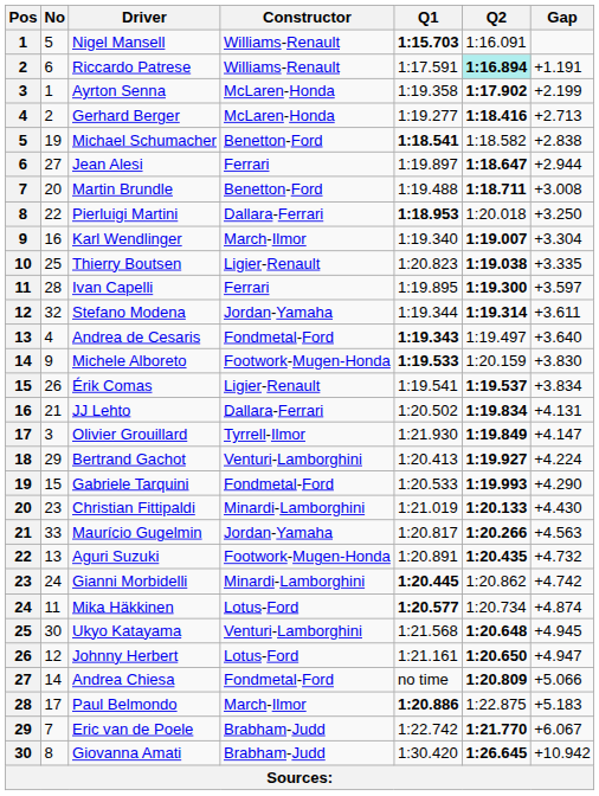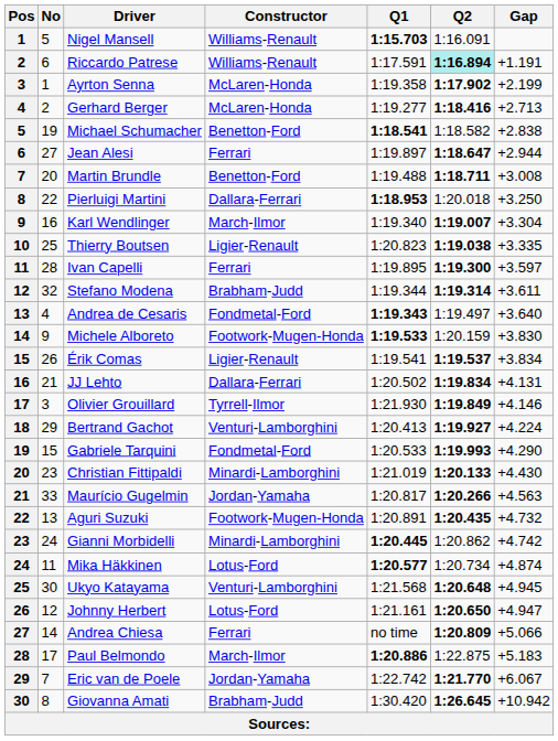 <table class="wikitable sortable" style="font-size: 95%;">
 <tr>
 <th>Pos</th>
 <th>No</th>
 <th>Driver</th>
 <th>Constructor</th>
 <th>Q1</th>
 <th>Q2</th>
 <th>Gap</th>
 </tr>
 <tr>
 <th>1</th>
 <td>5</td>
 <td data-sort-value="man"> <a href='#'>Nigel Mansell</a></td>
 <td><a href='#'>Williams</a>-<a href='#'>Renault</a></td>
 <td><strong>1:15.703</strong></td>
 <td>1:16.091</td>
 <td></td>
 </tr>
 <tr>
 <th>2</th>
 <td>6</td>
 <td data-sort-value="pat"> <a href='#'>Riccardo Patrese</a></td>
 <td><a href='#'>Williams</a>-<a href='#'>Renault</a></td>
 <td>1:17.591</td>
 <td style="background: paleturquoise;"><strong>1:16.894</strong></td>
 <td>+1.191</td>
 </tr>
 <tr>
 <th>3</th>
 <td>1</td>
 <td data-sort-value="sen"> <a href='#'>Ayrton Senna</a></td>
 <td><a href='#'>McLaren</a>-<a href='#'>Honda</a></td>
 <td>1:19.358</td>
 <td><strong>1:17.902</strong></td>
 <td>+2.199</td>
 </tr>
 <tr>
 <th>4</th>
 <td>2</td>
 <td data-sort-value="ber"> <a href='#'>Gerhard Berger</a></td>
 <td><a href='#'>McLaren</a>-<a href='#'>Honda</a></td>
 <td>1:19.277</td>
 <td><strong>1:18.416</strong></td>
 <td>+2.713</td>
 </tr>
 <tr>
 <th>5</th>
 <td>19</td>
 <td data-sort-value="sch"> <a href='#'>Michael Schumacher</a></td>
 <td><a href='#'>Benetton</a>-<a href='#'>Ford</a></td>
 <td><strong>1:18.541</strong></td>
 <td>1:18.582</td>
 <td>+2.838</td>
 </tr>
 <tr>
 <th>6</th>
 <td>27</td>
 <td data-sort-value="ale"> <a href='#'>Jean Alesi</a></td>
 <td><a href='#'>Ferrari</a></td>
 <td>1:19.897</td>
 <td><strong>1:18.647</strong></td>
 <td>+2.944</td>
 </tr>
 <tr>
 <th>7</th>
 <td>20</td>
 <td data-sort-value="bru"> <a href='#'>Martin Brundle</a></td>
 <td><a href='#'>Benetton</a>-<a href='#'>Ford</a></td>
 <td>1:19.488</td>
 <td><strong>1:18.711</strong></td>
 <td>+3.008</td>
 </tr>
 <tr>
 <th>8</th>
 <td>22</td>
 <td data-sort-value="mar"> <a href='#'>Pierluigi Martini</a></td>
 <td><a href='#'>Dallara</a>-<a href='#'>Ferrari</a></td>
 <td><strong>1:18.953</strong></td>
 <td>1:20.018</td>
 <td>+3.250</td>
 </tr>
 <tr>
 <th>9</th>
 <td>16</td>
 <td data-sort-value="wen"> <a href='#'>Karl Wendlinger</a></td>
 <td><a href='#'>March</a>-<a href='#'>Ilmor</a></td>
 <td>1:19.340</td>
 <td><strong>1:19.007</strong></td>
 <td>+3.304</td>
 </tr>
 <tr>
 <th>10</th>
 <td>25</td>
 <td data-sort-value="bou"> <a href='#'>Thierry Boutsen</a></td>
 <td><a href='#'>Ligier</a>-<a href='#'>Renault</a></td>
 <td>1:20.823</td>
 <td><strong>1:19.038</strong></td>
 <td>+3.335</td>
 </tr>
 <tr>
 <th>11</th>
 <td>28</td>
 <td data-sort-value="cap"> <a href='#'>Ivan Capelli</a></td>
 <td><a href='#'>Ferrari</a></td>
 <td>1:19.895</td>
 <td><strong>1:19.300</strong></td>
 <td>+3.597</td>
 </tr>
 <tr>
 <th>12</th>
 <td>32</td>
 <td data-sort-value="mod"> <a href='#'>Stefano Modena</a></td>
-<td><a href='#'>Jordan</a>-<a href='#'>Yamaha</a></td>
+<td><a href='#'>Brabham</a>-<a href='#'>Judd</a></td>
 <td>1:19.344</td>
 <td><strong>1:19.314</strong></td>
 <td>+3.611</td>
 </tr>
 <tr>
 <th>13</th>
 <td>4</td>
 <td data-sort-value="de c"> <a href='#'>Andrea de Cesaris</a></td>
 <td><a href='#'>Fondmetal</a>-<a href='#'>Ford</a></td>
 <td><strong>1:19.343</strong></td>
 <td>1:19.497</td>
 <td>+3.640</td>
 </tr>
 <tr>
 <th>14</th>
 <td>9</td>
 <td data-sort-value="alb"> <a href='#'>Michele Alboreto</a></td>
 <td><a href='#'>Footwork</a>-<a href='#'>Mugen-Honda</a></td>
 <td><strong>1:19.533</strong></td>
 <td>1:20.159</td>
 <td>+3.830</td>
 </tr>
 <tr>
 <th>15</th>
 <td>26</td>
 <td data-sort-value="com"> <a href='#'>Érik Comas</a></td>
 <td><a href='#'>Ligier</a>-<a href='#'>Renault</a></td>
 <td>1:19.541</td>
 <td><strong>1:19.537</strong></td>
 <td>+3.834</td>
 </tr>
 <tr>
 <th>16</th>
 <td>21</td>
 <td data-sort-value="leh"> <a href='#'>JJ Lehto</a></td>
 <td><a href='#'>Dallara</a>-<a href='#'>Ferrari</a></td>
 <td>1:20.502</td>
 <td><strong>1:19.834</strong></td>
 <td>+4.131</td>
 </tr>
 <tr>
 <th>17</th>
 <td>3</td>
 <td data-sort-value="gro"> <a href='#'>Olivier Grouillard</a></td>
 <td><a href='#'>Tyrrell</a>-<a href='#'>Ilmor</a></td>
 <td>1:21.930</td>
 <td><strong>1:19.849</strong></td>
-<td>+4.147</td>
+<td>+4.146</td>
 </tr>
 <tr>
 <th>18</th>
 <td>29</td>
 <td data-sort-value="gac"> <a href='#'>Bertrand Gachot</a></td>
 <td><a href='#'>Venturi</a>-<a href='#'>Lamborghini</a></td>
 <td>1:20.413</td>
 <td><strong>1:19.927</strong></td>
 <td>+4.224</td>
 </tr>
 <tr>
 <th>19</th>
 <td>15</td>
 <td data-sort-value="tar"> <a href='#'>Gabriele Tarquini</a></td>
 <td><a href='#'>Fondmetal</a>-<a href='#'>Ford</a></td>
 <td>1:20.533</td>
 <td><strong>1:19.993</strong></td>
 <td>+4.290</td>
 </tr>
 <tr>
 <th>20</th>
 <td>23</td>
 <td data-sort-value="fit"> <a href='#'>Christian Fittipaldi</a></td>
 <td><a href='#'>Minardi</a>-<a href='#'>Lamborghini</a></td>
 <td>1:21.019</td>
 <td><strong>1:20.133</strong></td>
 <td>+4.430</td>
 </tr>
 <tr>
 <th>21</th>
 <td>33</td>
 <td data-sort-value="gug"> <a href='#'>Maurício Gugelmin</a></td>
 <td><a href='#'>Jordan</a>-<a href='#'>Yamaha</a></td>
 <td>1:20.817</td>
 <td><strong>1:20.266</strong></td>
 <td>+4.563</td>
 </tr>
 <tr>
 <th>22</th>
 <td>13</td>
 <td data-sort-value="suz"> <a href='#'>Aguri Suzuki</a></td>
 <td><a href='#'>Footwork</a>-<a href='#'>Mugen-Honda</a></td>
 <td>1:20.891</td>
 <td><strong>1:20.435</strong></td>
 <td>+4.732</td>
 </tr>
 <tr>
 <th>23</th>
 <td>24</td>
 <td data-sort-value="mor"> <a href='#'>Gianni Morbidelli</a></td>
 <td><a href='#'>Minardi</a>-<a href='#'>Lamborghini</a></td>
 <td><strong>1:20.445</strong></td>
 <td>1:20.862</td>
 <td>+4.742</td>
 </tr>
 <tr>
 <th>24</th>
 <td>11</td>
 <td data-sort-value="hak"> <a href='#'>Mika Häkkinen</a></td>
 <td><a href='#'>Lotus</a>-<a href='#'>Ford</a></td>
 <td><strong>1:20.577</strong></td>
 <td>1:20.734</td>
 <td>+4.874</td>
 </tr>
 <tr>
 <th>25</th>
 <td>30</td>
 <td data-sort-value="kat"> <a href='#'>Ukyo Katayama</a></td>
 <td><a href='#'>Venturi</a>-<a href='#'>Lamborghini</a></td>
 <td>1:21.568</td>
 <td><strong>1:20.648</strong></td>
 <td>+4.945</td>
 </tr>
 <tr>
 <th>26</th>
 <td>12</td>
 <td data-sort-value="her"> <a href='#'>Johnny Herbert</a></td>
 <td><a href='#'>Lotus</a>-<a href='#'>Ford</a></td>
 <td>1:21.161</td>
 <td><strong>1:20.650</strong></td>
 <td>+4.947</td>
 </tr>
 <tr>
 <th>27</th>
 <td>14</td>
 <td data-sort-value="Chi"> <a href='#'>Andrea Chiesa</a></td>
-<td><a href='#'>Fondmetal</a>-<a href='#'>Ford</a></td>
+<td><a href='#'>Ferrari</a></td>
 <td>no time</td>
 <td><strong>1:20.809</strong></td>
 <td>+5.066</td>
 </tr>
 <tr>
 <th>28</th>
 <td>17</td>
 <td data-sort-value="bel"> <a href='#'>Paul Belmondo</a></td>
 <td><a href='#'>March</a>-<a href='#'>Ilmor</a></td>
 <td><strong>1:20.886</strong></td>
 <td>1:22.875</td>
 <td>+5.183</td>
 </tr>
 <tr>
 <th>29</th>
 <td>7</td>
 <td data-sort-value="van"> <a href='#'>Eric van de Poele</a></td>
-<td><a href='#'>Brabham</a>-<a href='#'>Judd</a></td>
+<td><a href='#'>Jordan</a>-<a href='#'>Yamaha</a></td>
 <td>1:22.742</td>
 <td><strong>1:21.770</strong></td>
 <td>+6.067</td>
 </tr>
 <tr>
 <th>30</th>
 <td>8</td>
 <td data-sort-value="ama"> <a href='#'>Giovanna Amati</a></td>
 <td><a href='#'>Brabham</a>-<a href='#'>Judd</a></td>
 <td>1:30.420</td>
 <td><strong>1:26.645</strong></td>
 <td>+10.942</td>
 </tr>
 <tr>
 <th colspan="7">Sources:</th>
 </tr>
 </table>
